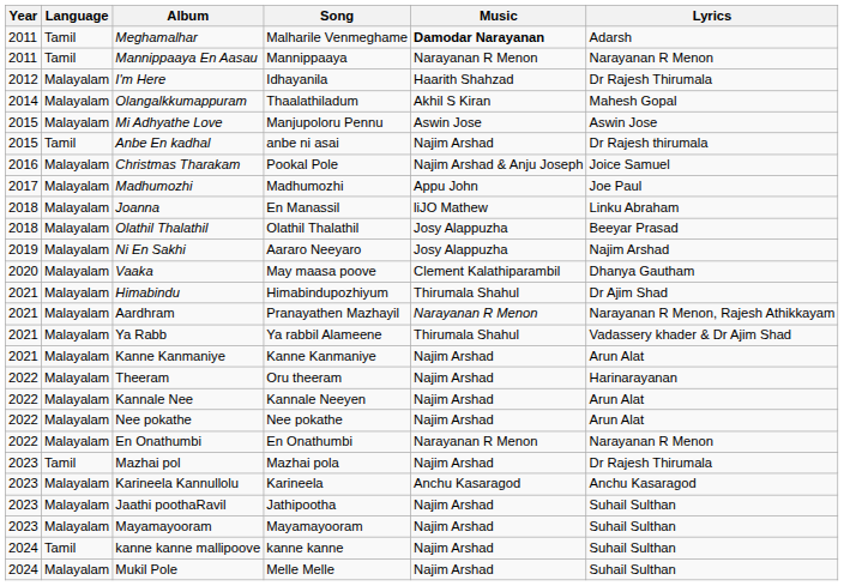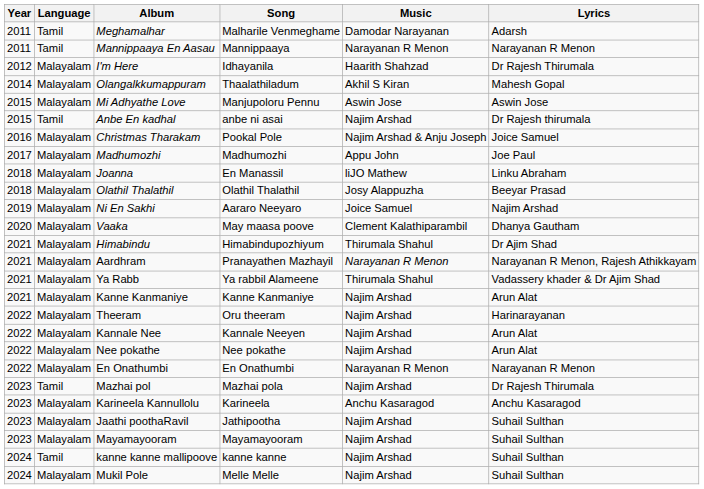 <table class="wikitable">
 <tr>
 <th>Year</th>
 <th>Language</th>
 <th>Album</th>
 <th>Song</th>
 <th>Music</th>
 <th>Lyrics</th>
 </tr>
 <tr>
 <td>2011</td>
 <td>Tamil</td>
 <td><em>Meghamalhar</em></td>
 <td>Malharile Venmeghame</td>
-<td><strong>Damodar Narayanan</strong></td>
+<td>Damodar Narayanan</td>
 <td>Adarsh</td>
 </tr>
 <tr>
 <td>2011</td>
 <td>Tamil</td>
 <td><em>Mannippaaya En Aasau</em></td>
 <td>Mannippaaya</td>
 <td>Narayanan R Menon</td>
 <td>Narayanan R Menon</td>
 </tr>
 <tr>
 <td>2012</td>
 <td>Malayalam</td>
 <td><em>I'm Here</em></td>
 <td>Idhayanila</td>
 <td>Haarith Shahzad</td>
 <td>Dr Rajesh Thirumala</td>
 </tr>
 <tr>
 <td>2014</td>
 <td>Malayalam</td>
 <td><em>Olangalkkumappuram</em></td>
 <td>Thaalathiladum</td>
 <td>Akhil S Kiran</td>
 <td>Mahesh Gopal</td>
 </tr>
 <tr>
 <td>2015</td>
 <td>Malayalam</td>
 <td><em>Mi Adhyathe Love</em></td>
 <td>Manjupoloru Pennu</td>
 <td>Aswin Jose</td>
 <td>Aswin Jose</td>
 </tr>
 <tr>
 <td>2015</td>
 <td>Tamil</td>
 <td><em>Anbe En kadhal</em></td>
 <td>anbe ni asai</td>
 <td>Najim Arshad</td>
 <td>Dr Rajesh thirumala</td>
 </tr>
 <tr>
 <td>2016</td>
 <td>Malayalam</td>
 <td><em>Christmas Tharakam</em></td>
 <td>Pookal Pole</td>
 <td>Najim Arshad & Anju Joseph</td>
 <td>Joice Samuel</td>
 </tr>
 <tr>
 <td>2017</td>
 <td>Malayalam</td>
 <td><em>Madhumozhi</em></td>
 <td>Madhumozhi</td>
 <td>Appu John</td>
 <td>Joe Paul</td>
 </tr>
 <tr>
 <td>2018</td>
 <td>Malayalam</td>
 <td><em>Joanna</em></td>
 <td>En Manassil</td>
 <td>liJO Mathew</td>
 <td>Linku Abraham</td>
 </tr>
 <tr>
 <td>2018</td>
 <td>Malayalam</td>
 <td><em>Olathil Thalathil</em></td>
 <td>Olathil Thalathil</td>
 <td>Josy Alappuzha</td>
 <td>Beeyar Prasad</td>
 </tr>
 <tr>
 <td>2019</td>
 <td>Malayalam</td>
 <td><em>Ni En Sakhi</em></td>
 <td>Aararo Neeyaro</td>
-<td>Josy Alappuzha</td>
+<td>Joice Samuel</td>
 <td>Najim Arshad</td>
 </tr>
 <tr>
 <td>2020</td>
 <td>Malayalam</td>
 <td><em>Vaaka</em></td>
 <td>May maasa poove</td>
 <td>Clement Kalathiparambil</td>
 <td>Dhanya Gautham</td>
 </tr>
 <tr>
 <td>2021</td>
 <td>Malayalam</td>
 <td><em>Himabindu</em></td>
 <td>Himabindupozhiyum</td>
 <td>Thirumala Shahul</td>
 <td>Dr Ajim Shad</td>
 </tr>
 <tr>
 <td>2021</td>
 <td>Malayalam</td>
 <td>Aardhram</td>
 <td>Pranayathen Mazhayil</td>
 <td><em>Narayanan R Menon</em></td>
 <td>Narayanan R Menon, Rajesh Athikkayam</td>
 </tr>
 <tr>
 <td>2021</td>
 <td>Malayalam</td>
 <td>Ya Rabb</td>
 <td>Ya rabbil Alameene</td>
 <td>Thirumala Shahul</td>
 <td>Vadassery khader & Dr Ajim Shad</td>
 </tr>
 <tr>
 <td>2021</td>
 <td>Malayalam</td>
 <td>Kanne Kanmaniye</td>
 <td>Kanne Kanmaniye</td>
 <td>Najim Arshad</td>
 <td>Arun Alat</td>
 </tr>
 <tr>
 <td>2022</td>
 <td>Malayalam</td>
 <td>Theeram</td>
 <td>Oru theeram</td>
 <td>Najim Arshad</td>
 <td>Harinarayanan</td>
 </tr>
 <tr>
 <td>2022</td>
 <td>Malayalam</td>
 <td>Kannale Nee</td>
 <td>Kannale Neeyen</td>
 <td>Najim Arshad</td>
 <td>Arun Alat</td>
 </tr>
 <tr>
 <td>2022</td>
 <td>Malayalam</td>
 <td>Nee pokathe</td>
 <td>Nee pokathe</td>
 <td>Najim Arshad</td>
 <td>Arun Alat</td>
 </tr>
 <tr>
 <td>2022</td>
 <td>Malayalam</td>
 <td>En Onathumbi</td>
 <td>En Onathumbi</td>
 <td>Narayanan R Menon</td>
 <td>Narayanan R Menon</td>
 </tr>
 <tr>
 <td>2023</td>
 <td>Tamil</td>
 <td>Mazhai pol</td>
 <td>Mazhai pola</td>
 <td>Najim Arshad</td>
 <td>Dr Rajesh Thirumala</td>
 </tr>
 <tr>
 <td>2023</td>
 <td>Malayalam</td>
 <td>Karineela Kannullolu</td>
 <td>Karineela</td>
 <td>Anchu Kasaragod</td>
 <td>Anchu Kasaragod</td>
 </tr>
 <tr>
 <td>2023</td>
 <td>Malayalam</td>
 <td>Jaathi poothaRavil</td>
 <td>Jathipootha</td>
 <td>Najim Arshad</td>
 <td>Suhail Sulthan</td>
 </tr>
 <tr>
 <td>2023</td>
 <td>Malayalam</td>
 <td>Mayamayooram</td>
 <td>Mayamayooram</td>
 <td>Najim Arshad</td>
 <td>Suhail Sulthan</td>
 </tr>
 <tr>
 <td>2024</td>
 <td>Tamil</td>
 <td>kanne kanne mallipoove</td>
 <td>kanne kanne</td>
 <td>Najim Arshad</td>
 <td>Suhail Sulthan</td>
 </tr>
 <tr>
 <td>2024</td>
 <td>Malayalam</td>
 <td>Mukil Pole</td>
 <td>Melle Melle</td>
 <td>Najim Arshad</td>
 <td>Suhail Sulthan</td>
 </tr>
 </table>
